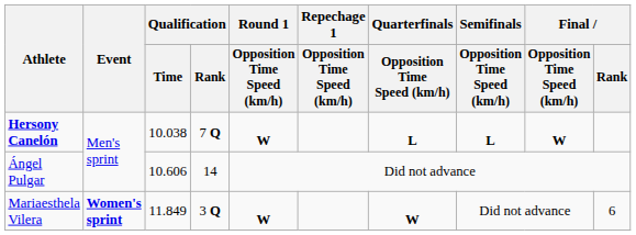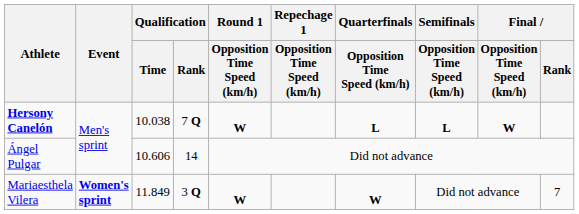 <table class="wikitable" style="font-size:90%">
 <tr>
 <th rowspan=2>Athlete</th>
 <th rowspan=2>Event</th>
 <th colspan=2>Qualification</th>
 <th>Round 1</th>
 <th>Repechage 1</th>
 <th>Quarterfinals</th>
 <th>Semifinals</th>
 <th colspan=2>Final / </th>
 </tr>
 <tr style="font-size:95%">
 <th>Time</th>
 <th>Rank</th>
 <th>Opposition<br>Time<br>Speed (km/h)</th>
 <th>Opposition<br>Time<br>Speed (km/h)</th>
 <th>Opposition<br>Time<br>Speed (km/h)</th>
 <th>Opposition<br>Time<br>Speed (km/h)</th>
 <th>Opposition<br>Time<br>Speed (km/h)</th>
 <th>Rank</th>
 </tr>
 <tr align=center>
 <td align=left><strong><a href='#'>Hersony Canelón</a></strong></td>
 <td align=left rowspan="2"><a href='#'>Men's sprint</a></td>
 <td>10.038</td>
 <td>7 <strong>Q</strong></td>
 <td><br><strong>W</strong></td>
 <td></td>
 <td><br><strong>L</strong></td>
 <td><br><strong>L</strong></td>
 <td><br><strong>W</strong></td>
 <td></td>
 </tr>
 <tr align=center>
 <td align=left><a href='#'>Ángel Pulgar</a></td>
 <td>10.606</td>
 <td>14</td>
 <td colspan=6>Did not advance</td>
 </tr>
 <tr align=center>
 <td align=left><a href='#'>Mariaesthela Vilera</a></td>
 <td align=left><strong><a href='#'>Women's sprint</a></strong></td>
 <td>11.849</td>
 <td>3 <strong>Q</strong></td>
 <td><br><strong>W</strong></td>
 <td></td>
 <td><br><strong>W</strong></td>
 <td colspan=2>Did not advance</td>
-<td>6</td>
+<td>7</td>
 </tr>
 </table>
